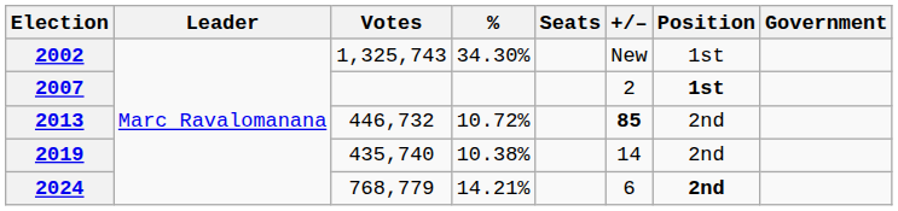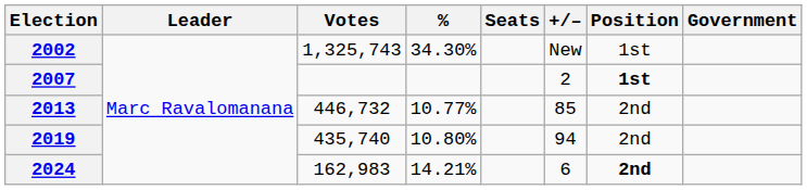 <table class=wikitable style=text-align:center>
 <tr>
 <th>Election</th>
 <th><strong>Leader</strong></th>
 <th><strong>Votes</strong></th>
 <th><strong>%</strong></th>
 <th><strong>Seats</strong></th>
 <th>+/–</th>
 <th><strong>Position</strong></th>
 <th>Government</th>
 </tr>
 <tr>
 <th><a href='#'>2002</a></th>
 <td rowspan=5><a href='#'>Marc Ravalomanana</a></td>
 <td>1,325,743</td>
 <td>34.30%</td>
 <td></td>
 <td>New</td>
 <td> 1st</td>
 <td></td>
 </tr>
 <tr>
 <th><a href='#'>2007</a></th>
 <td></td>
 <td></td>
 <td></td>
 <td> 2</td>
 <td><strong> 1st</strong></td>
 <td></td>
 </tr>
 <tr>
 <th><a href='#'>2013</a></th>
 <td>446,732</td>
-<td>10.72%</td>
+<td>10.77%</td>
 <td></td>
-<td><strong> 85</strong></td>
+<td> 85</td>
 <td> 2nd</td>
 <td></td>
 </tr>
 <tr>
 <th><a href='#'>2019</a></th>
 <td>435,740</td>
-<td>10.38%</td>
+<td>10.80%</td>
 <td></td>
-<td> 14</td>
+<td> 94</td>
 <td> 2nd</td>
 <td></td>
 </tr>
 <tr>
 <th><a href='#'>2024</a></th>
-<td>768,779</td>
+<td>162,983</td>
 <td>14.21%</td>
 <td></td>
 <td> 6</td>
 <td><strong> 2nd</strong></td>
 <td></td>
 </tr>
 </table>
